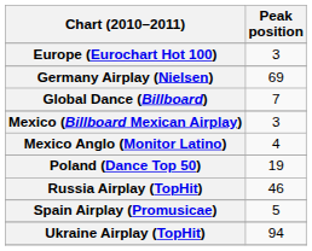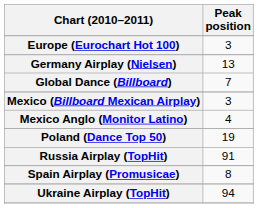 <table class="wikitable sortable plainrowheaders" style="text-align:center">
 <tr>
 <th scope="col">Chart (2010–2011)</th>
 <th scope="col">Peak<br>position</th>
 </tr>
 <tr>
 </tr>
 <tr>
 </tr>
 <tr>
 </tr>
 <tr>
 </tr>
 <tr>
 </tr>
 <tr>
 </tr>
 <tr>
 </tr>
 <tr>
 </tr>
 <tr>
 </tr>
 <tr>
 <th scope="row">Europe (<a href='#'>Eurochart Hot 100</a>)</th>
 <td>3</td>
 </tr>
 <tr>
 </tr>
 <tr>
 </tr>
 <tr>
 </tr>
 <tr>
 <th scope="row">Germany Airplay (<a href='#'>Nielsen</a>)</th>
-<td>69</td>
+<td>13</td>
 </tr>
 <tr>
 <th scope="row">Global Dance (<em><a href='#'>Billboard</a></em>)</th>
 <td>7</td>
 </tr>
 <tr>
 </tr>
 <tr>
 </tr>
 <tr>
 </tr>
 <tr>
 <th scope="row">Mexico (<a href='#'><em>Billboard</em> Mexican Airplay</a>)</th>
 <td>3</td>
 </tr>
 <tr>
 <th scope="row">Mexico Anglo (<a href='#'>Monitor Latino</a>)</th>
 <td>4</td>
 </tr>
 <tr>
 </tr>
 <tr>
 </tr>
 <tr>
 </tr>
 <tr>
 </tr>
 <tr>
 <th scope="row">Poland (<a href='#'>Dance Top 50</a>)</th>
 <td>19</td>
 </tr>
 <tr>
 <th scope="row">Russia Airplay (<a href='#'>TopHit</a>)</th>
-<td>46</td>
+<td>91</td>
 </tr>
 <tr>
 </tr>
 <tr>
 </tr>
 <tr>
 <th scope="row">Spain Airplay (<a href='#'>Promusicae</a>)</th>
-<td>5</td>
+<td>8</td>
 </tr>
 <tr>
 </tr>
 <tr>
 </tr>
 <tr>
 <th scope="row">Ukraine Airplay (<a href='#'>TopHit</a>)</th>
 <td>94</td>
 </tr>
 <tr>
 </tr>
 <tr>
 </tr>
 <tr>
 </tr>
 <tr>
 </tr>
 <tr>
 </tr>
 <tr>
 </tr>
 <tr>
 </tr>
 <tr>
 </tr>
 <tr>
 </tr>
 <tr>
 </tr>
 </table>
